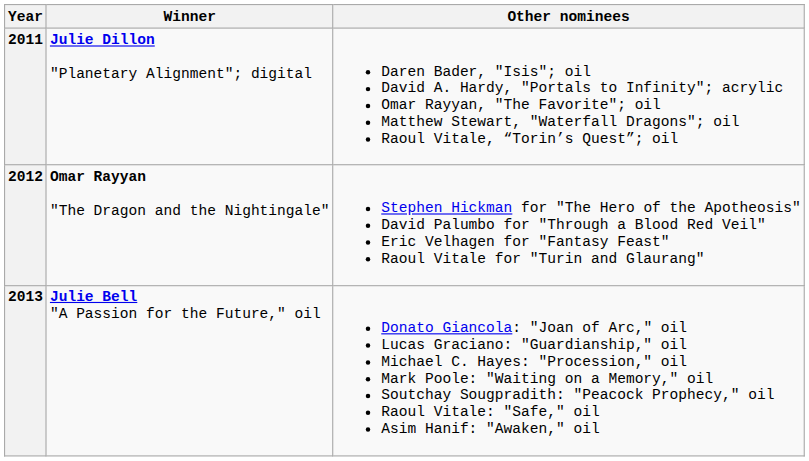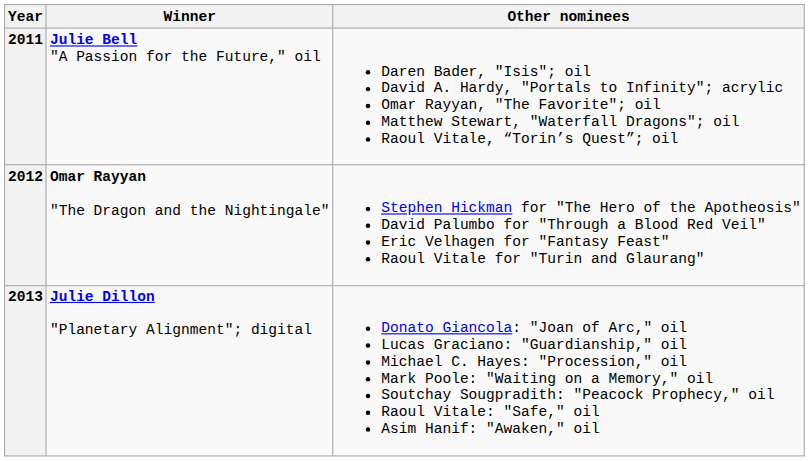 <table class="wikitable">
 <tr>
 <th>Year</th>
 <th>Winner</th>
 <th>Other nominees</th>
 </tr>
 <tr style="vertical-align:top;">
 <th>2011</th>
-<td><strong><a href='#'>Julie Dillon</a></strong><br><br>"Planetary Alignment"; digital</td>
+<td><strong><a href='#'>Julie Bell</a></strong><br> "A Passion for the Future," oil </td>
 <td><br><ul><li>Daren Bader, "Isis"; oil</li><li>David A. Hardy, "Portals to Infinity"; acrylic</li><li>Omar Rayyan, "The Favorite"; oil</li><li>Matthew Stewart, "Waterfall Dragons"; oil</li><li>Raoul Vitale, “Torin’s Quest”; oil</li></ul></td>
 </tr>
 <tr style="vertical-align:top;">
 <th>2012</th>
 <td><strong>Omar Rayyan</strong><br><br>"The Dragon and the Nightingale"</td>
 <td><br><ul><li><a href='#'>Stephen Hickman</a> for "The Hero of the Apotheosis"</li><li>David Palumbo for "Through a Blood Red Veil"</li><li>Eric Velhagen for "Fantasy Feast"</li><li>Raoul Vitale for "Turin and Glaurang"</li></ul></td>
 </tr>
 <tr style="vertical-align:top;">
 <th>2013</th>
-<td><strong><a href='#'>Julie Bell</a></strong><br> "A Passion for the Future," oil </td>
+<td><strong><a href='#'>Julie Dillon</a></strong><br><br>"Planetary Alignment"; digital</td>
 <td><br><ul><li><a href='#'>Donato Giancola</a>: "Joan of Arc," oil</li><li>Lucas Graciano: "Guardianship," oil</li><li>Michael C. Hayes: "Procession," oil</li><li>Mark Poole: "Waiting on a Memory," oil</li><li>Soutchay Sougpradith: "Peacock Prophecy," oil</li><li>Raoul Vitale: "Safe," oil</li><li>Asim Hanif: "Awaken," oil</li></ul></td>
 </tr>
 </table>
